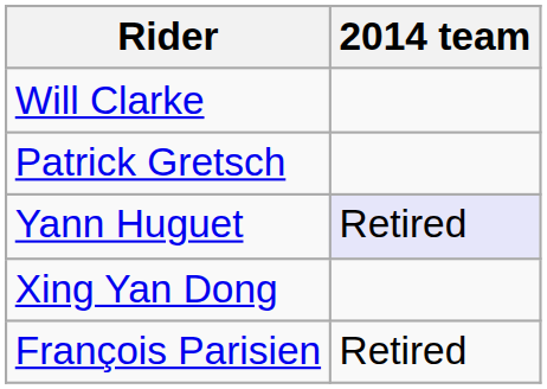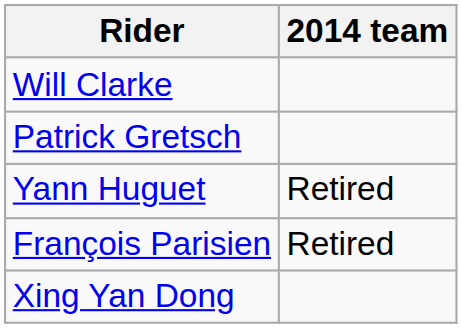 <table class="wikitable">
 <tr>
 <th>Rider</th>
 <th>2014 team</th>
 </tr>
 <tr>
 <td><a href='#'>Will Clarke</a></td>
 <td></td>
 </tr>
 <tr>
 <td><a href='#'>Patrick Gretsch</a></td>
 <td></td>
 </tr>
 <tr>
 <td><a href='#'>Yann Huguet</a></td>
-<td style="background: lavender;">Retired</td>
+<td>Retired</td>
+</tr>
+<tr>
+<td><a href='#'>François Parisien</a></td>
+<td>Retired</td>
 </tr>
 <tr>
 <td><a href='#'>Xing Yan Dong</a></td>
 <td></td>
 </tr>
-<tr>
-<td><a href='#'>François Parisien</a></td>
-<td>Retired</td>
-</tr>
 </table>
